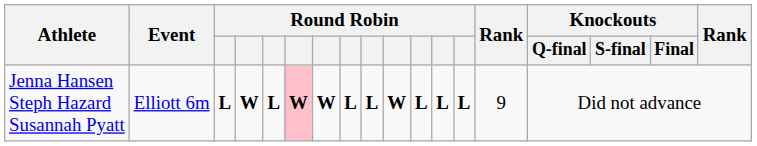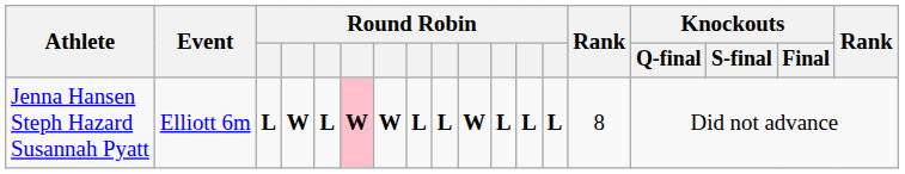 <table class="wikitable" style="font-size:90%">
 <tr>
 <th rowspan="2">Athlete</th>
 <th rowspan="2">Event</th>
 <th colspan="11">Round Robin</th>
 <th rowspan="2">Rank</th>
 <th colspan="3">Knockouts</th>
 <th rowspan="2">Rank</th>
 </tr>
 <tr style="vertical-align:bottom; font-size:95%">
 <th></th>
 <th></th>
 <th></th>
 <th></th>
 <th></th>
 <th></th>
 <th></th>
 <th></th>
 <th></th>
 <th></th>
 <th></th>
 <th valign=middle>Q-final</th>
 <th valign=middle>S-final</th>
 <th valign=middle>Final</th>
 </tr>
 <tr align=center>
 <td align=left><a href='#'>Jenna Hansen</a><br><a href='#'>Steph Hazard</a><br><a href='#'>Susannah Pyatt</a></td>
 <td align=left><a href='#'>Elliott 6m</a></td>
 <td><strong>L</strong></td>
 <td><strong>W</strong></td>
 <td><strong>L</strong></td>
 <td style="background: pink;"><strong>W</strong></td>
 <td><strong>W</strong></td>
 <td><strong>L</strong></td>
 <td><strong>L</strong></td>
 <td><strong>W</strong></td>
 <td><strong>L</strong></td>
 <td><strong>L</strong></td>
 <td><strong>L</strong></td>
-<td>9</td>
+<td>8</td>
 <td colspan=4>Did not advance</td>
 </tr>
 </table>
